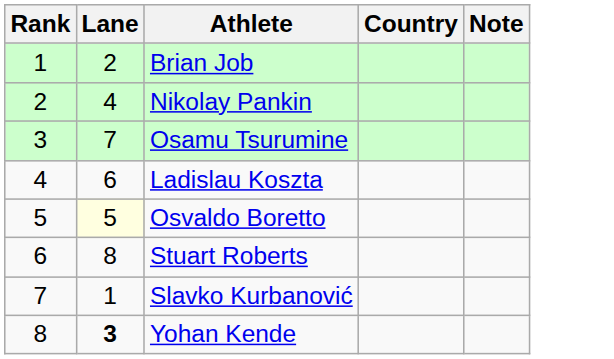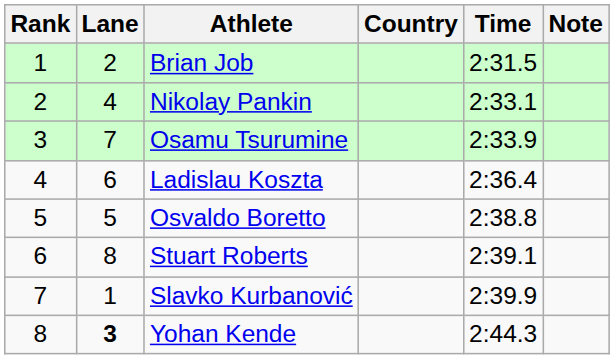 <table class="wikitable sortable" style="text-align:center">
 <tr>
 <th>Rank</th>
 <th>Lane</th>
 <th>Athlete</th>
 <th>Country</th>
+<th>Time</th>
 <th>Note</th>
 </tr>
 <tr bgcolor=#CCFFCC>
 <td>1</td>
 <td>2</td>
 <td align=left><a href='#'>Brian Job</a></td>
 <td align=left></td>
+<td>2:31.5</td>
 <td></td>
 </tr>
 <tr bgcolor=#CCFFCC>
 <td>2</td>
 <td>4</td>
 <td align=left><a href='#'>Nikolay Pankin</a></td>
 <td align=left></td>
+<td>2:33.1</td>
 <td></td>
 </tr>
 <tr bgcolor=#CCFFCC>
 <td>3</td>
 <td>7</td>
 <td align=left><a href='#'>Osamu Tsurumine</a></td>
 <td align=left></td>
+<td>2:33.9</td>
 <td></td>
 </tr>
 <tr>
 <td>4</td>
 <td>6</td>
 <td align=left><a href='#'>Ladislau Koszta</a></td>
 <td align=left></td>
+<td>2:36.4</td>
 <td></td>
 </tr>
 <tr>
 <td>5</td>
-<td style="background: lightyellow;">5</td>
+<td>5</td>
 <td align=left><a href='#'>Osvaldo Boretto</a></td>
 <td align=left></td>
+<td>2:38.8</td>
 <td></td>
 </tr>
 <tr>
 <td>6</td>
 <td>8</td>
 <td align=left><a href='#'>Stuart Roberts</a></td>
 <td align=left></td>
+<td>2:39.1</td>
 <td></td>
 </tr>
 <tr>
 <td>7</td>
 <td>1</td>
 <td align=left><a href='#'>Slavko Kurbanović</a></td>
 <td align=left></td>
+<td>2:39.9</td>
 <td></td>
 </tr>
 <tr>
 <td>8</td>
 <td><strong>3</strong></td>
 <td align=left><a href='#'>Yohan Kende</a></td>
 <td align=left></td>
+<td>2:44.3</td>
 <td></td>
 </tr>
 </table>
